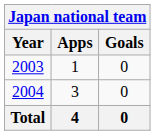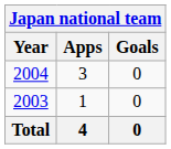 <table class="wikitable" style="text-align:center">
 <tr>
 <th colspan=3><a href='#'>Japan national team</a></th>
 </tr>
 <tr>
 <th>Year</th>
 <th>Apps</th>
 <th>Goals</th>
 </tr>
 <tr>
-<td><a href='#'>2003</a></td>
-<td>1</td>
+<td><a href='#'>2004</a></td>
+<td>3</td>
 <td>0</td>
 </tr>
 <tr>
-<td><a href='#'>2004</a></td>
-<td>3</td>
+<td><a href='#'>2003</a></td>
+<td>1</td>
 <td>0</td>
 </tr>
 <tr>
 <th>Total</th>
 <th>4</th>
 <th>0</th>
 </tr>
 </table>
